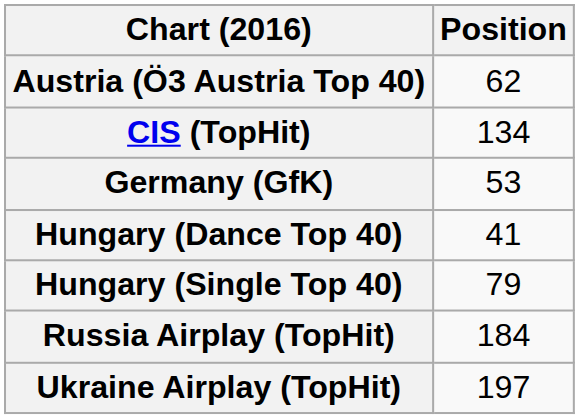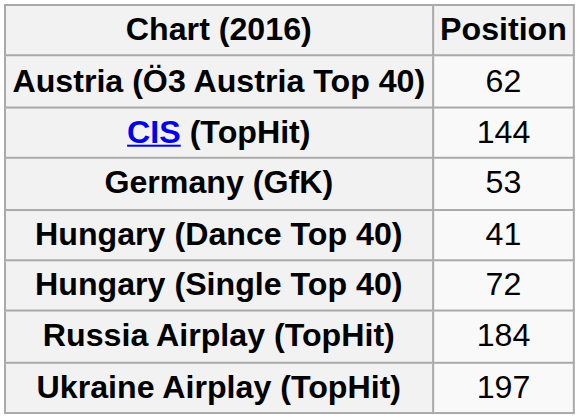 <table class="wikitable plainrowheaders sortable" style="text-align:center">
 <tr>
 <th>Chart (2016)</th>
 <th>Position</th>
 </tr>
 <tr>
 <th scope="row">Austria (Ö3 Austria Top 40)</th>
 <td>62</td>
 </tr>
 <tr>
 <th scope="row"><a href='#'>CIS</a> (TopHit)</th>
-<td style="text-align:center;">134</td>
+<td style="text-align:center;">144</td>
 </tr>
 <tr>
 <th scope="row">Germany (GfK)</th>
 <td>53</td>
 </tr>
 <tr>
 <th scope="row">Hungary (Dance Top 40)</th>
 <td>41</td>
 </tr>
 <tr>
 <th scope="row">Hungary (Single Top 40)</th>
-<td>79</td>
+<td>72</td>
 </tr>
 <tr>
 <th scope="row">Russia Airplay (TopHit)</th>
 <td style="text-align:center;">184</td>
 </tr>
 <tr>
 <th scope="row">Ukraine Airplay (TopHit)</th>
 <td style="text-align:center;">197</td>
 </tr>
 </table>
